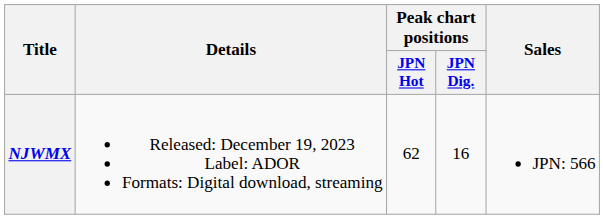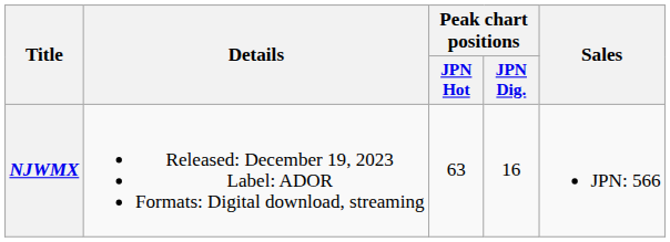 <table class="wikitable plainrowheaders" style="text-align:center">
 <tr>
 <th scope="col" rowspan="2">Title</th>
 <th scope="col" rowspan="2">Details</th>
 <th scope="col" colspan="2">Peak chart positions</th>
 <th scope="col" rowspan="2">Sales</th>
 </tr>
 <tr>
 <th scope="col" style="font-size:90%; width:2.75em"><a href='#'>JPN<br>Hot</a><br></th>
 <th scope="col" style="font-size:90%; width:2.75em"><a href='#'>JPN<br>Dig.</a><br></th>
 </tr>
 <tr>
 <th scope="row"><em><a href='#'>NJWMX</a></em></th>
 <td><br><ul><li>Released: December 19, 2023</li><li>Label: ADOR</li><li>Formats: Digital download, streaming</li></ul></td>
-<td>62</td>
+<td>63</td>
 <td>16</td>
 <td><br><ul><li>JPN: 566</li></ul></td>
 </tr>
 </table>
